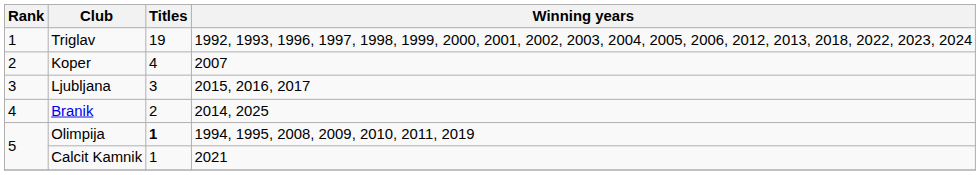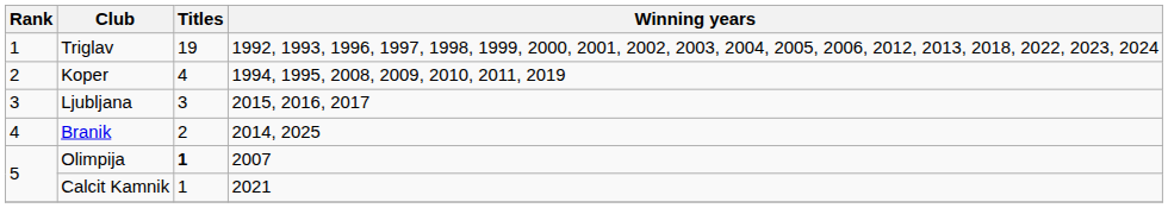 <table class="wikitable">
 <tr>
 <th>Rank</th>
 <th>Club</th>
 <th>Titles</th>
 <th>Winning years</th>
 </tr>
 <tr>
 <td>1</td>
 <td>Triglav</td>
 <td>19</td>
 <td>1992, 1993, 1996, 1997, 1998, 1999, 2000, 2001, 2002, 2003, 2004, 2005, 2006, 2012, 2013, 2018, 2022, 2023, 2024</td>
 </tr>
 <tr>
 <td>2</td>
 <td>Koper</td>
 <td>4</td>
-<td>2007</td>
+<td>1994, 1995, 2008, 2009, 2010, 2011, 2019</td>
 </tr>
 <tr>
 <td>3</td>
 <td>Ljubljana</td>
 <td>3</td>
 <td>2015, 2016, 2017</td>
 </tr>
 <tr>
 <td>4</td>
 <td><a href='#'>Branik</a></td>
 <td>2</td>
 <td>2014, 2025</td>
 </tr>
 <tr>
 <td rowspan="2">5</td>
 <td>Olimpija</td>
 <td><strong>1</strong></td>
-<td>1994, 1995, 2008, 2009, 2010, 2011, 2019</td>
+<td>2007</td>
 </tr>
 <tr>
 <td>Calcit Kamnik</td>
 <td>1</td>
 <td>2021</td>
 </tr>
 <tr>
 </tr>
 </table>
